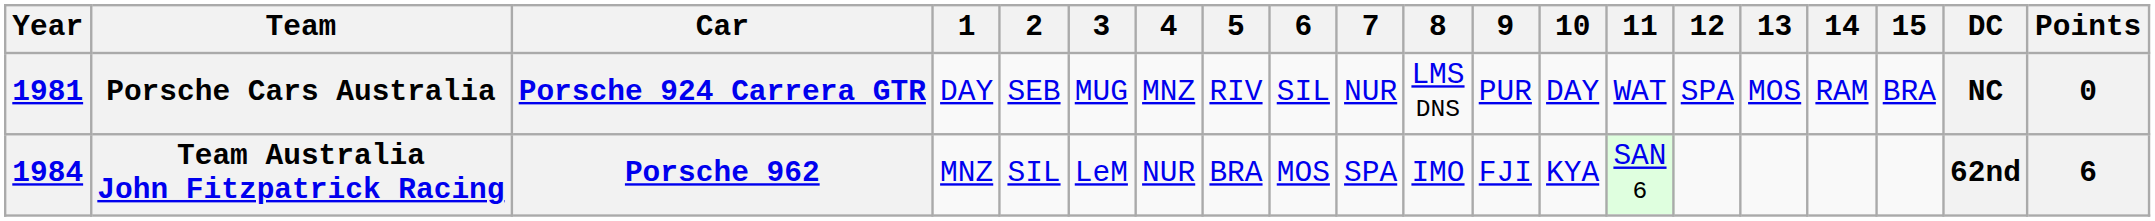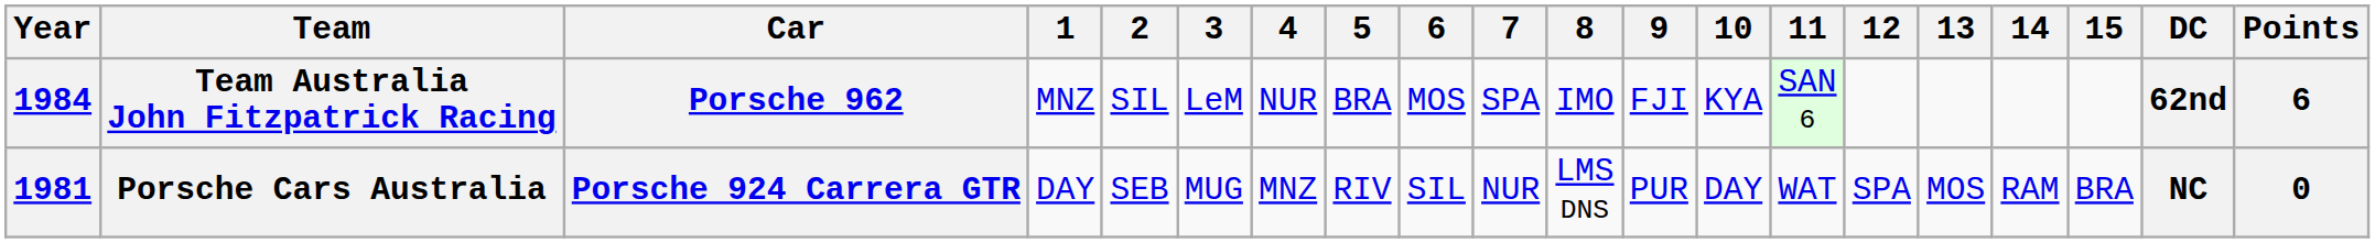 <table class="wikitable" style="text-align:center; font-size:95%">
 <tr>
 <th>Year</th>
 <th>Team</th>
 <th>Car</th>
 <th>1</th>
 <th>2</th>
 <th>3</th>
 <th>4</th>
 <th>5</th>
 <th>6</th>
 <th>7</th>
 <th>8</th>
 <th>9</th>
 <th>10</th>
 <th>11</th>
 <th>12</th>
 <th>13</th>
 <th>14</th>
 <th>15</th>
 <th>DC</th>
 <th>Points</th>
 </tr>
 <tr>
+<th><a href='#'>1984</a></th>
+<th> Team Australia<br> <a href='#'>John Fitzpatrick Racing</a></th>
+<th><a href='#'>Porsche 962</a></th>
+<td><a href='#'>MNZ</a></td>
+<td><a href='#'>SIL</a></td>
+<td><a href='#'>LeM</a></td>
+<td><a href='#'>NUR</a></td>
+<td><a href='#'>BRA</a></td>
+<td><a href='#'>MOS</a></td>
+<td><a href='#'>SPA</a></td>
+<td><a href='#'>IMO</a></td>
+<td><a href='#'>FJI</a></td>
+<td><a href='#'>KYA</a></td>
+<td style="background:#dfffdf;"><a href='#'>SAN</a><br><small>6</small></td>
+<td></td>
+<td></td>
+<td></td>
+<td></td>
+<th>62nd</th>
+<th>6</th>
+</tr>
+<tr>
 <th><a href='#'>1981</a></th>
 <th> Porsche Cars Australia</th>
 <th><a href='#'>Porsche 924 Carrera GTR</a></th>
 <td><a href='#'>DAY</a></td>
 <td><a href='#'>SEB</a></td>
 <td><a href='#'>MUG</a></td>
 <td><a href='#'>MNZ</a></td>
 <td><a href='#'>RIV</a></td>
 <td><a href='#'>SIL</a></td>
 <td><a href='#'>NUR</a></td>
 <td><a href='#'>LMS</a><br><small>DNS</small></td>
 <td><a href='#'>PUR</a></td>
 <td><a href='#'>DAY</a></td>
 <td><a href='#'>WAT</a></td>
 <td><a href='#'>SPA</a></td>
 <td><a href='#'>MOS</a></td>
 <td><a href='#'>RAM</a></td>
 <td><a href='#'>BRA</a></td>
 <th>NC</th>
 <th>0</th>
 </tr>
-<tr>
-<th><a href='#'>1984</a></th>
-<th> Team Australia<br> <a href='#'>John Fitzpatrick Racing</a></th>
-<th><a href='#'>Porsche 962</a></th>
-<td><a href='#'>MNZ</a></td>
-<td><a href='#'>SIL</a></td>
-<td><a href='#'>LeM</a></td>
-<td><a href='#'>NUR</a></td>
-<td><a href='#'>BRA</a></td>
-<td><a href='#'>MOS</a></td>
-<td><a href='#'>SPA</a></td>
-<td><a href='#'>IMO</a></td>
-<td><a href='#'>FJI</a></td>
-<td><a href='#'>KYA</a></td>
-<td style="background:#dfffdf;"><a href='#'>SAN</a><br><small>6</small></td>
-<td></td>
-<td></td>
-<td></td>
-<td></td>
-<th>62nd</th>
-<th>6</th>
-</tr>
 </table>
